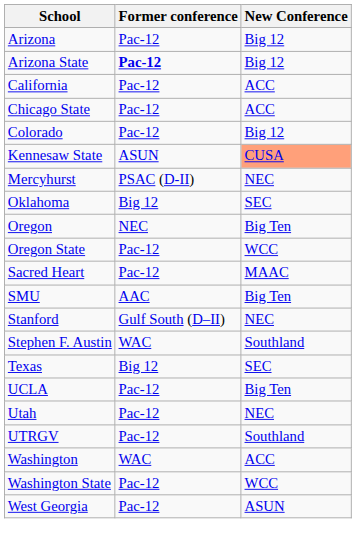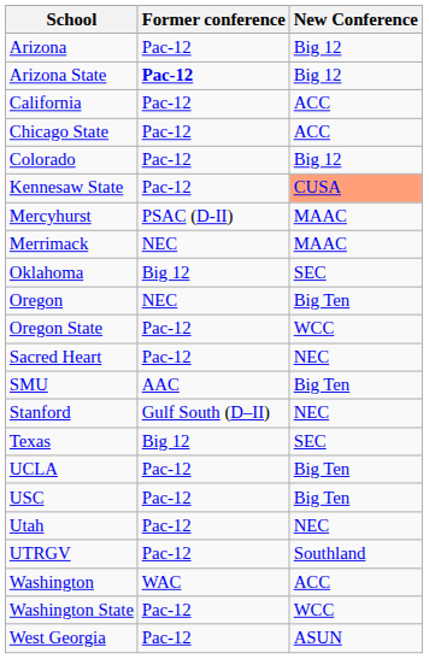 <table class="wikitable sortable">
 <tr>
 <th>School</th>
 <th>Former conference</th>
 <th>New Conference</th>
 </tr>
 <tr>
 <td><a href='#'>Arizona</a></td>
 <td><a href='#'>Pac-12</a></td>
 <td><a href='#'>Big 12</a></td>
 </tr>
 <tr>
 <td><a href='#'>Arizona State</a></td>
 <td><strong><a href='#'>Pac-12</a></strong></td>
 <td><a href='#'>Big 12</a></td>
 </tr>
 <tr>
 <td><a href='#'>California</a></td>
 <td><a href='#'>Pac-12</a></td>
 <td><a href='#'>ACC</a></td>
 </tr>
 <tr>
 <td><a href='#'>Chicago State</a></td>
 <td><a href='#'>Pac-12</a></td>
 <td><a href='#'>ACC</a></td>
 </tr>
 <tr>
 <td><a href='#'>Colorado</a></td>
 <td><a href='#'>Pac-12</a></td>
 <td><a href='#'>Big 12</a></td>
 </tr>
 <tr>
 <td><a href='#'>Kennesaw State</a></td>
-<td><a href='#'>ASUN</a></td>
+<td><a href='#'>Pac-12</a></td>
 <td style="background: lightsalmon;"><a href='#'>CUSA</a></td>
 </tr>
 <tr>
 <td><a href='#'>Mercyhurst</a></td>
 <td><a href='#'>PSAC</a> (<a href='#'>D-II</a>)</td>
+<td><a href='#'>MAAC</a></td>
+</tr>
+<tr>
+<td><a href='#'>Merrimack</a></td>
 <td><a href='#'>NEC</a></td>
+<td><a href='#'>MAAC</a></td>
 </tr>
 <tr>
 <td><a href='#'>Oklahoma</a></td>
 <td><a href='#'>Big 12</a></td>
 <td><a href='#'>SEC</a></td>
 </tr>
 <tr>
 <td><a href='#'>Oregon</a></td>
 <td><a href='#'>NEC</a></td>
 <td><a href='#'>Big Ten</a></td>
 </tr>
 <tr>
 <td><a href='#'>Oregon State</a></td>
 <td><a href='#'>Pac-12</a></td>
 <td><a href='#'>WCC</a></td>
 </tr>
 <tr>
 <td><a href='#'>Sacred Heart</a></td>
 <td><a href='#'>Pac-12</a></td>
-<td><a href='#'>MAAC</a></td>
+<td><a href='#'>NEC</a></td>
 </tr>
 <tr>
 <td><a href='#'>SMU</a></td>
 <td><a href='#'>AAC</a></td>
 <td><a href='#'>Big Ten</a></td>
 </tr>
 <tr>
 <td><a href='#'>Stanford</a></td>
 <td><a href='#'>Gulf South</a>  (<a href='#'>D–II</a>)</td>
 <td><a href='#'>NEC</a></td>
 </tr>
 <tr>
-<td><a href='#'>Stephen F. Austin</a></td>
-<td><a href='#'>WAC</a></td>
-<td><a href='#'>Southland</a></td>
-</tr>
-<tr>
 <td><a href='#'>Texas</a></td>
 <td><a href='#'>Big 12</a></td>
 <td><a href='#'>SEC</a></td>
 </tr>
 <tr>
 <td><a href='#'>UCLA</a></td>
+<td><a href='#'>Pac-12</a></td>
+<td><a href='#'>Big Ten</a></td>
+</tr>
+<tr>
+<td><a href='#'>USC</a></td>
 <td><a href='#'>Pac-12</a></td>
 <td><a href='#'>Big Ten</a></td>
 </tr>
 <tr>
 <td><a href='#'>Utah</a></td>
 <td><a href='#'>Pac-12</a></td>
 <td><a href='#'>NEC</a></td>
 </tr>
 <tr>
 <td><a href='#'>UTRGV</a></td>
 <td><a href='#'>Pac-12</a></td>
 <td><a href='#'>Southland</a></td>
 </tr>
 <tr>
 <td><a href='#'>Washington</a></td>
 <td><a href='#'>WAC</a></td>
 <td><a href='#'>ACC</a></td>
 </tr>
 <tr>
 <td><a href='#'>Washington State</a></td>
 <td><a href='#'>Pac-12</a></td>
 <td><a href='#'>WCC</a></td>
 </tr>
 <tr>
 <td><a href='#'>West Georgia</a></td>
 <td><a href='#'>Pac-12</a></td>
 <td><a href='#'>ASUN</a></td>
 </tr>
 </table>
